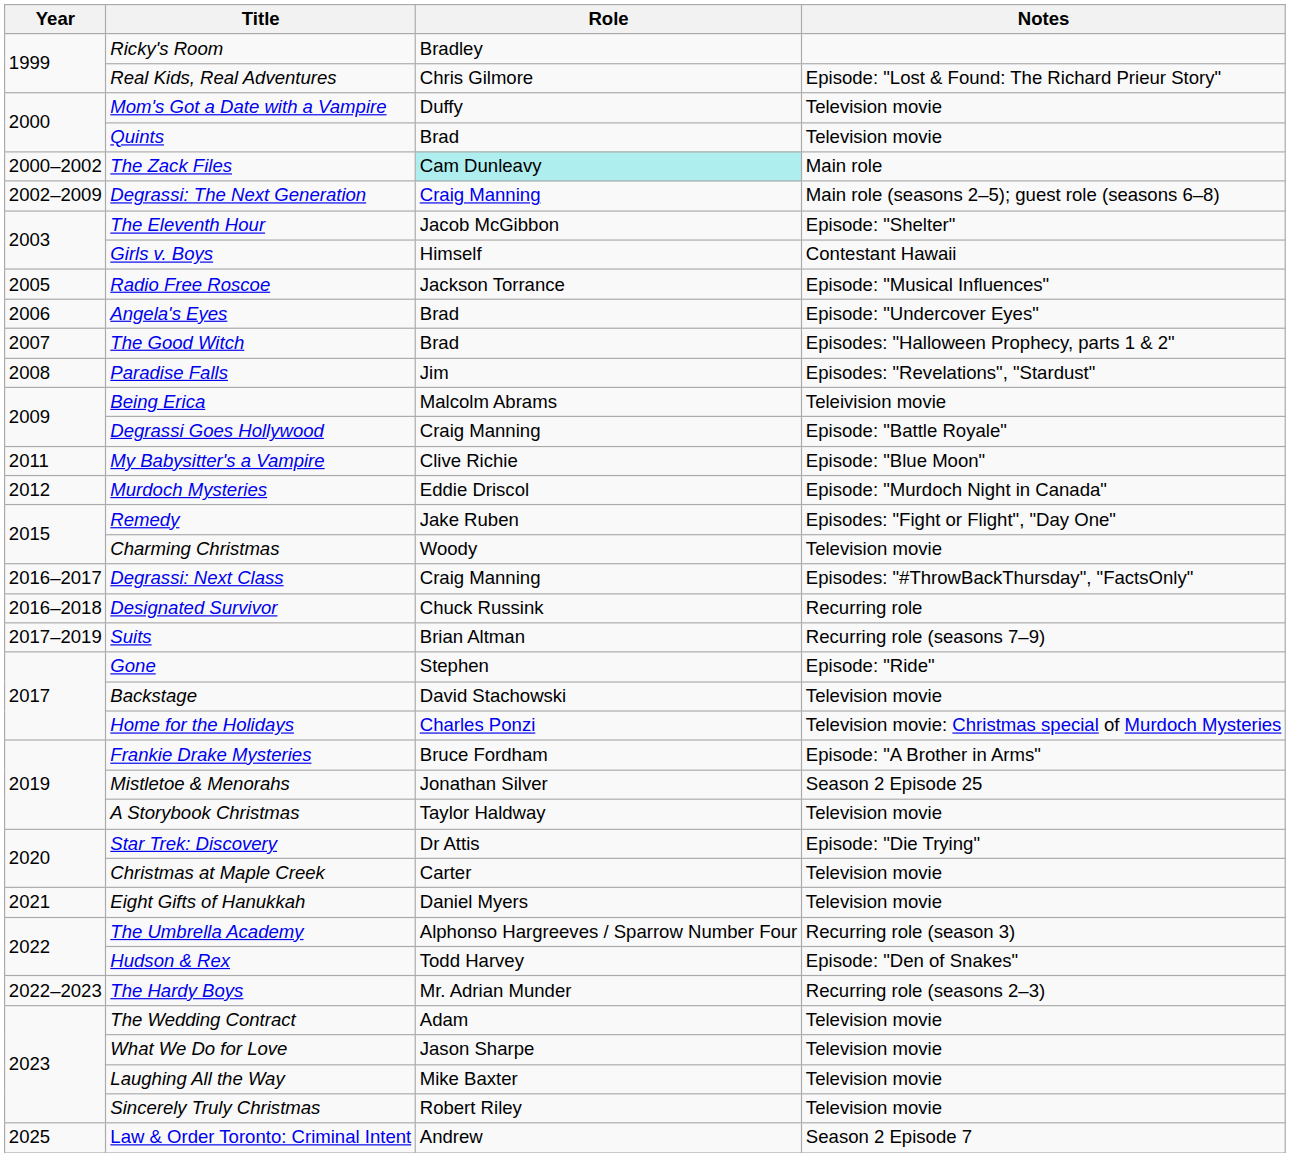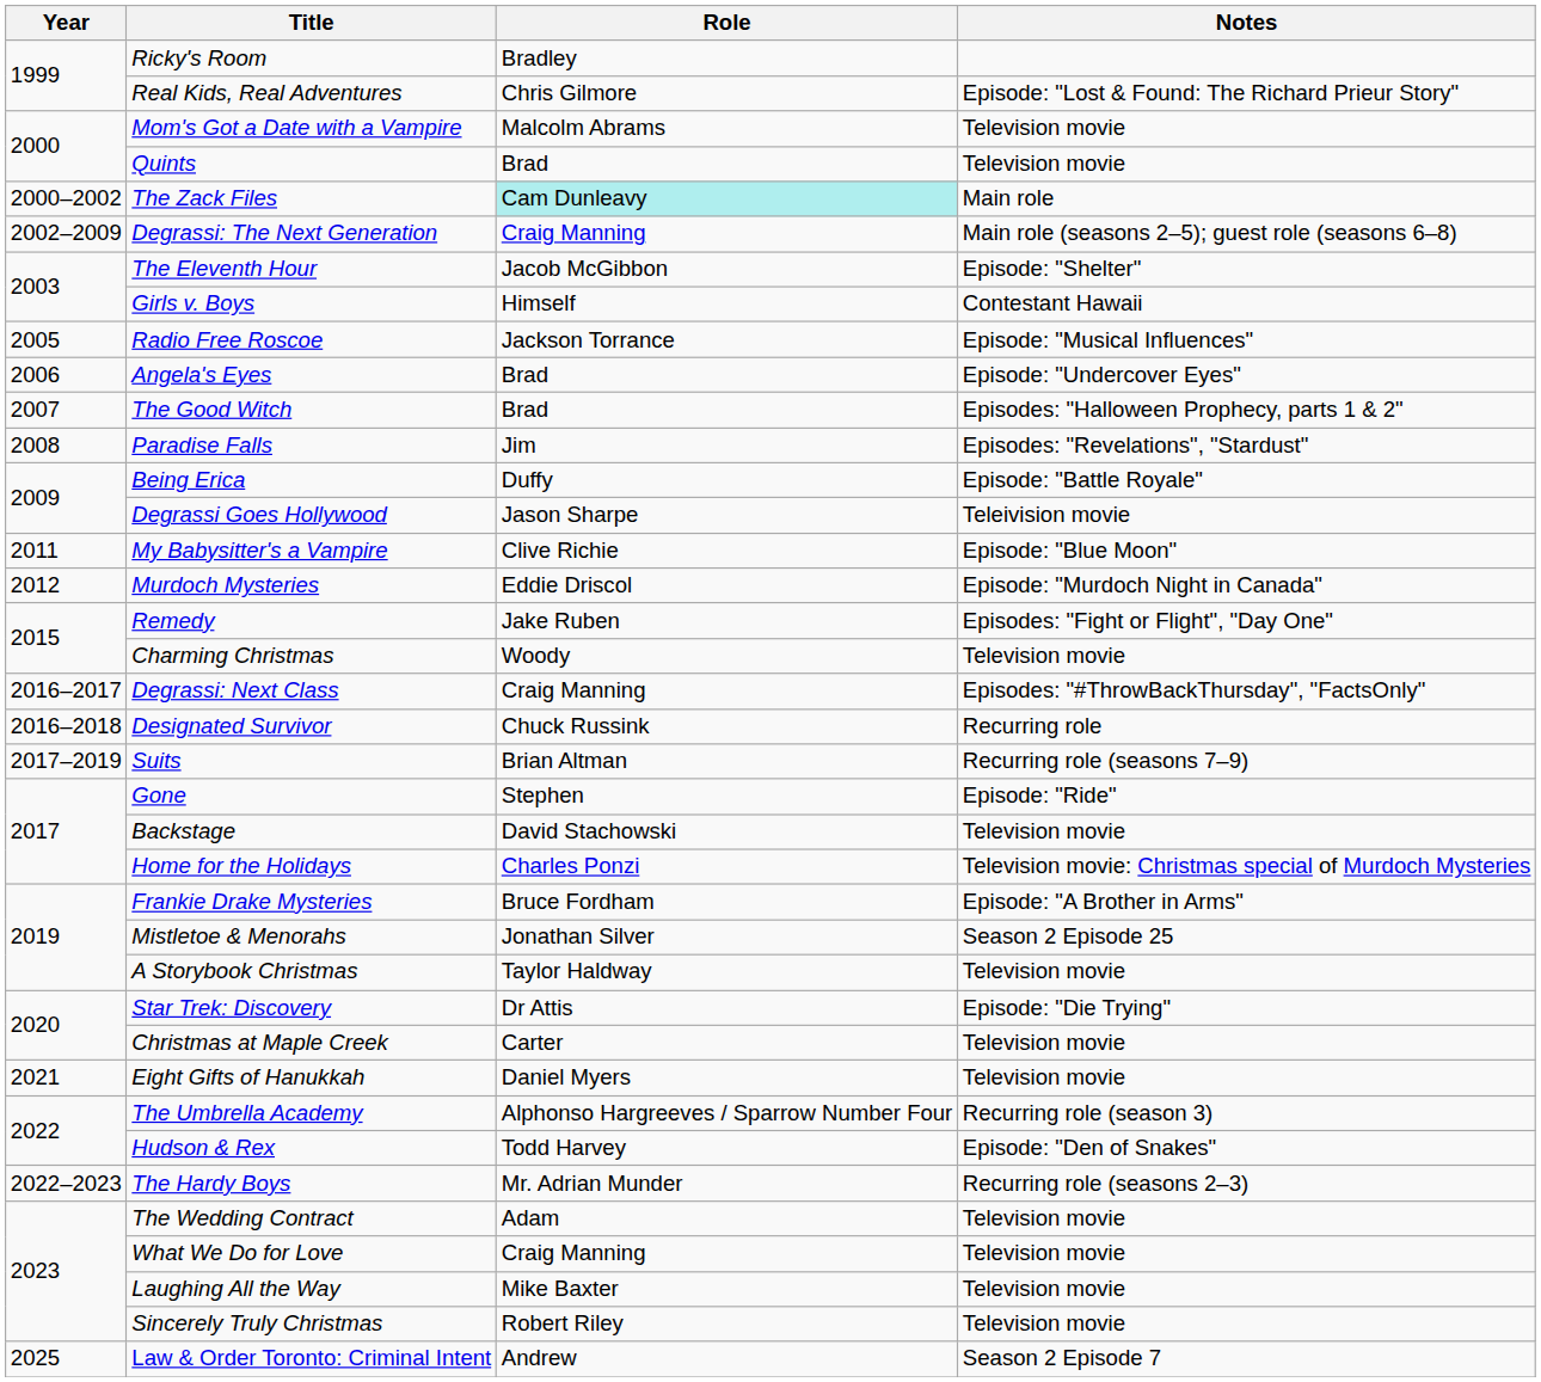 <table class="wikitable sortable">
 <tr>
 <th scope="col">Year</th>
 <th scope="col">Title</th>
 <th scope="col">Role</th>
 <th scope="col" class="unsortable">Notes</th>
 </tr>
 <tr>
 <td rowspan=2>1999</td>
 <td><em>Ricky's Room</em></td>
 <td>Bradley</td>
 <td></td>
 </tr>
 <tr>
 <td><em>Real Kids, Real Adventures</em></td>
 <td>Chris Gilmore</td>
 <td>Episode: "Lost & Found: The Richard Prieur Story"</td>
 </tr>
 <tr>
 <td rowspan="2">2000</td>
 <td><em><a href='#'>Mom's Got a Date with a Vampire</a></em></td>
-<td>Duffy</td>
+<td>Malcolm Abrams</td>
 <td>Television movie</td>
 </tr>
 <tr>
 <td><em><a href='#'>Quints</a></em></td>
 <td>Brad</td>
 <td>Television movie</td>
 </tr>
 <tr>
 <td>2000–2002</td>
 <td data-sort-value="Zack Files, The"><em><a href='#'>The Zack Files</a></em></td>
 <td style="background: paleturquoise;">Cam Dunleavy</td>
 <td>Main role</td>
 </tr>
 <tr>
 <td>2002–2009</td>
 <td><em><a href='#'>Degrassi: The Next Generation</a></em></td>
 <td><a href='#'>Craig Manning</a></td>
 <td>Main role (seasons 2–5); guest role (seasons 6–8)</td>
 </tr>
 <tr>
 <td rowspan=2>2003</td>
 <td data-sort-value="Eleventh Hour, The"><em><a href='#'>The Eleventh Hour</a></em></td>
 <td>Jacob McGibbon</td>
 <td>Episode: "Shelter"</td>
 </tr>
 <tr>
 <td><em><a href='#'>Girls v. Boys</a></em></td>
 <td>Himself</td>
 <td>Contestant Hawaii</td>
 </tr>
 <tr>
 <td>2005</td>
 <td><em><a href='#'>Radio Free Roscoe</a></em></td>
 <td>Jackson Torrance</td>
 <td>Episode: "Musical Influences"</td>
 </tr>
 <tr>
 <td>2006</td>
 <td><em><a href='#'>Angela's Eyes</a></em></td>
 <td>Brad</td>
 <td>Episode: "Undercover Eyes"</td>
 </tr>
 <tr>
 <td>2007</td>
 <td data-sort-value="Good Witch, The"><em><a href='#'>The Good Witch</a></em></td>
 <td>Brad</td>
 <td>Episodes: "Halloween Prophecy, parts 1 & 2"</td>
 </tr>
 <tr>
 <td>2008</td>
 <td><em><a href='#'>Paradise Falls</a></em></td>
 <td>Jim</td>
 <td>Episodes: "Revelations", "Stardust"</td>
 </tr>
 <tr>
 <td rowspan="2">2009</td>
 <td><em><a href='#'>Being Erica</a></em></td>
-<td>Malcolm Abrams</td>
-<td>Teleivision movie</td>
+<td>Duffy</td>
+<td>Episode: "Battle Royale"</td>
 </tr>
 <tr>
 <td><em><a href='#'>Degrassi Goes Hollywood</a></em></td>
-<td>Craig Manning</td>
-<td>Episode: "Battle Royale"</td>
+<td>Jason Sharpe</td>
+<td>Teleivision movie</td>
 </tr>
 <tr>
 <td>2011</td>
 <td><em><a href='#'>My Babysitter's a Vampire</a></em></td>
 <td>Clive Richie</td>
 <td>Episode: "Blue Moon"</td>
 </tr>
 <tr>
 <td>2012</td>
 <td><em><a href='#'>Murdoch Mysteries</a></em></td>
 <td>Eddie Driscol</td>
 <td>Episode: "Murdoch Night in Canada"</td>
 </tr>
 <tr>
 <td rowspan="2">2015</td>
 <td><em><a href='#'>Remedy</a></em></td>
 <td>Jake Ruben</td>
 <td>Episodes: "Fight or Flight", "Day One"</td>
 </tr>
 <tr>
 <td><em>Charming Christmas</em></td>
 <td>Woody</td>
 <td>Television movie</td>
 </tr>
 <tr>
 <td>2016–2017</td>
 <td><em><a href='#'>Degrassi: Next Class</a></em></td>
 <td>Craig Manning</td>
 <td>Episodes: "#ThrowBackThursday", "FactsOnly"</td>
 </tr>
 <tr>
 <td>2016–2018</td>
 <td><em><a href='#'>Designated Survivor</a></em></td>
 <td>Chuck Russink</td>
 <td>Recurring role</td>
 </tr>
 <tr>
 <td>2017–2019</td>
 <td><em><a href='#'>Suits</a></em></td>
 <td>Brian Altman</td>
 <td>Recurring role (seasons 7–9)</td>
 </tr>
 <tr>
 <td rowspan="3">2017</td>
 <td><em><a href='#'>Gone</a></em></td>
 <td>Stephen</td>
 <td>Episode: "Ride"</td>
 </tr>
 <tr>
 <td><em>Backstage</em></td>
 <td>David Stachowski</td>
 <td>Television movie</td>
 </tr>
 <tr>
 <td><em><a href='#'>Home for the Holidays</a></em></td>
 <td><a href='#'>Charles Ponzi</a></td>
 <td>Television movie: <a href='#'>Christmas special</a> of <a href='#'>Murdoch Mysteries</a></td>
 </tr>
 <tr>
 <td rowspan="3">2019</td>
 <td><em><a href='#'>Frankie Drake Mysteries</a></em></td>
 <td>Bruce Fordham</td>
 <td>Episode: "A Brother in Arms"</td>
 </tr>
 <tr>
 <td><em>Mistletoe & Menorahs</em></td>
 <td>Jonathan Silver</td>
 <td>Season 2 Episode 25</td>
 </tr>
 <tr>
 <td data-sort-value="Storybook Christmas, A"><em>A Storybook Christmas</em></td>
 <td>Taylor Haldway</td>
 <td>Television movie</td>
 </tr>
 <tr>
 <td rowspan="2">2020</td>
 <td><em><a href='#'>Star Trek: Discovery</a></em></td>
 <td>Dr Attis</td>
 <td>Episode: "Die Trying"</td>
 </tr>
 <tr>
 <td><em>Christmas at Maple Creek</em></td>
 <td>Carter</td>
 <td>Television movie</td>
 </tr>
 <tr>
 <td>2021</td>
 <td><em>Eight Gifts of Hanukkah</em></td>
 <td>Daniel Myers</td>
 <td>Television movie</td>
 </tr>
 <tr>
 <td rowspan=2>2022</td>
 <td><em><a href='#'>The Umbrella Academy</a></em></td>
 <td>Alphonso Hargreeves / Sparrow Number Four</td>
 <td>Recurring role (season 3)</td>
 </tr>
 <tr>
 <td><em><a href='#'>Hudson & Rex</a></em></td>
 <td>Todd Harvey</td>
 <td>Episode: "Den of Snakes"</td>
 </tr>
 <tr>
 <td>2022–2023</td>
 <td data-sort-value="Hardy Boys, The"><em><a href='#'>The Hardy Boys</a></em></td>
 <td>Mr. Adrian Munder</td>
 <td>Recurring role (seasons 2–3)</td>
 </tr>
 <tr>
 <td rowspan="4">2023</td>
 <td><em>The Wedding Contract</em></td>
 <td>Adam</td>
 <td>Television movie</td>
 </tr>
 <tr>
 <td><em>What We Do for Love</em></td>
-<td>Jason Sharpe</td>
+<td>Craig Manning</td>
 <td>Television movie</td>
 </tr>
 <tr>
 <td><em>Laughing All the Way</em></td>
 <td>Mike Baxter</td>
 <td>Television movie</td>
 </tr>
 <tr>
 <td><em>Sincerely Truly Christmas</em></td>
 <td>Robert Riley</td>
 <td>Television movie</td>
 </tr>
 <tr>
 <td rowspan="4">2025</td>
 <td><a href='#'>Law & Order Toronto: Criminal Intent</a></td>
 <td>Andrew</td>
 <td>Season 2 Episode 7</td>
 </tr>
 </table>
